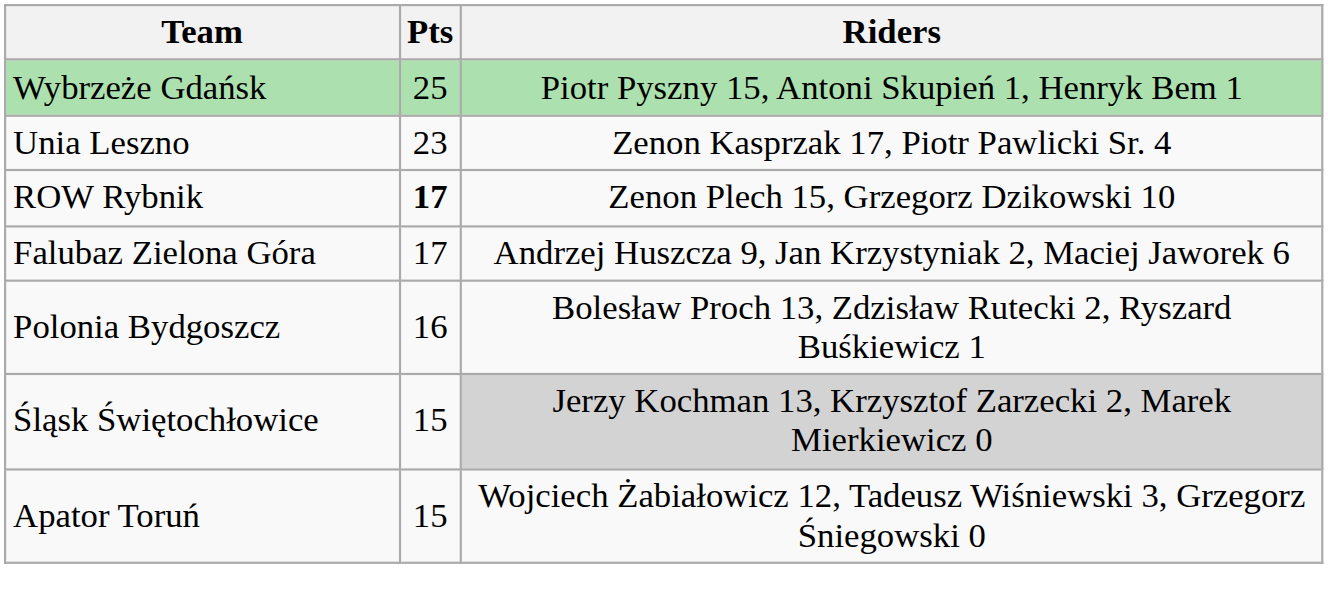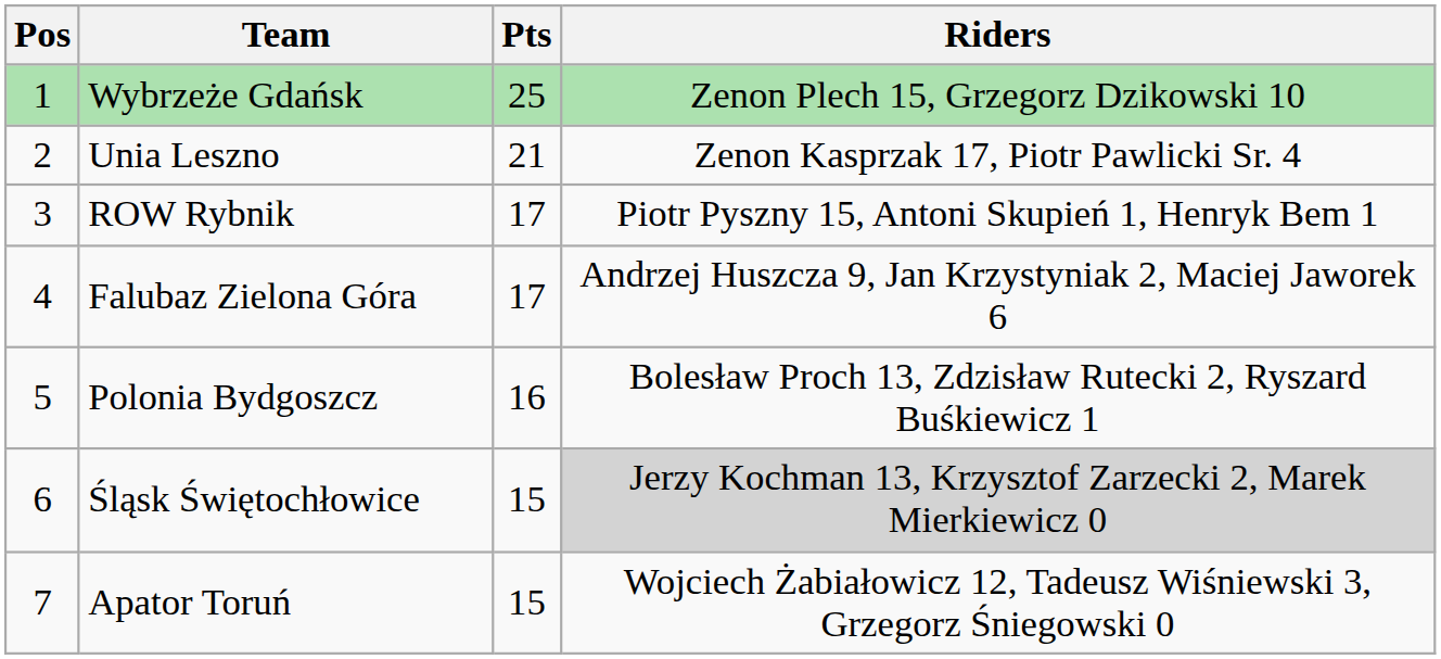 <table class="wikitable" style="font-size: 100%">
 <tr>
+<th width=20>Pos</th>
 <th width=200>Team</th>
 <th width=20>Pts</th>
 <th width=500>Riders</th>
 </tr>
 <tr align=center style="background:#ACE1AF;">
+<td>1</td>
 <td align="left">Wybrzeże Gdańsk</td>
 <td>25</td>
+<td>Zenon Plech 15, Grzegorz Dzikowski 10</td>
+</tr>
+<tr align=center>
+<td>2</td>
+<td align="left">Unia Leszno</td>
+<td>21</td>
+<td>Zenon Kasprzak 17, Piotr Pawlicki Sr. 4</td>
+</tr>
+<tr align=center>
+<td>3</td>
+<td align="left">ROW Rybnik</td>
+<td>17</td>
 <td>Piotr Pyszny 15, Antoni Skupień 1, Henryk Bem 1</td>
 </tr>
 <tr align=center>
-<td align="left">Unia Leszno</td>
-<td>23</td>
-<td>Zenon Kasprzak 17, Piotr Pawlicki Sr. 4</td>
-</tr>
-<tr align=center>
-<td align="left">ROW Rybnik</td>
-<td><strong>17</strong></td>
-<td>Zenon Plech 15, Grzegorz Dzikowski 10</td>
-</tr>
-<tr align=center>
+<td>4</td>
 <td align="left">Falubaz Zielona Góra</td>
 <td>17</td>
 <td>Andrzej Huszcza 9, Jan Krzystyniak 2, Maciej Jaworek 6</td>
 </tr>
 <tr align=center>
+<td>5</td>
 <td align="left">Polonia Bydgoszcz</td>
 <td>16</td>
 <td>Bolesław Proch 13, Zdzisław Rutecki 2, Ryszard Buśkiewicz 1</td>
 </tr>
 <tr align=center>
+<td>6</td>
 <td align="left">Śląsk Świętochłowice</td>
 <td>15</td>
 <td style="background: lightgrey;">Jerzy Kochman 13, Krzysztof Zarzecki 2, Marek Mierkiewicz 0</td>
 </tr>
 <tr align=center>
+<td>7</td>
 <td align="left">Apator Toruń</td>
 <td>15</td>
 <td>Wojciech Żabiałowicz 12, Tadeusz Wiśniewski 3, Grzegorz Śniegowski 0</td>
 </tr>
 </table>
